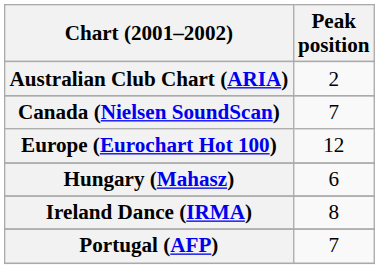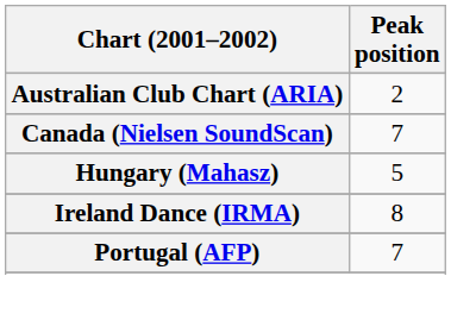 <table class="wikitable sortable plainrowheaders" style="text-align:center">
 <tr>
 <th>Chart (2001–2002)</th>
 <th>Peak<br>position</th>
 </tr>
 <tr>
 </tr>
 <tr>
 <th scope="row">Australian Club Chart (<a href='#'>ARIA</a>)</th>
 <td>2</td>
 </tr>
 <tr>
 </tr>
 <tr>
 </tr>
 <tr>
 </tr>
 <tr>
 <th scope="row">Canada (<a href='#'>Nielsen SoundScan</a>)</th>
 <td>7</td>
 </tr>
 <tr>
-<th scope="row">Europe (<a href='#'>Eurochart Hot 100</a>)</th>
-<td>12</td>
-</tr>
-<tr>
 </tr>
 <tr>
 </tr>
 <tr>
 </tr>
 <tr>
 <th scope="row">Hungary (<a href='#'>Mahasz</a>)</th>
-<td>6</td>
+<td>5</td>
 </tr>
 <tr>
 </tr>
 <tr>
 <th scope="row">Ireland Dance (<a href='#'>IRMA</a>)</th>
 <td>8</td>
 </tr>
 <tr>
 </tr>
 <tr>
 </tr>
 <tr>
 </tr>
 <tr>
 </tr>
 <tr>
 </tr>
 <tr>
 <th scope="row">Portugal (<a href='#'>AFP</a>)</th>
 <td>7</td>
 </tr>
 <tr>
 </tr>
 <tr>
 </tr>
 <tr>
 </tr>
 <tr>
 </tr>
 <tr>
 </tr>
 <tr>
 </tr>
 <tr>
 </tr>
 <tr>
 </tr>
 </table>
